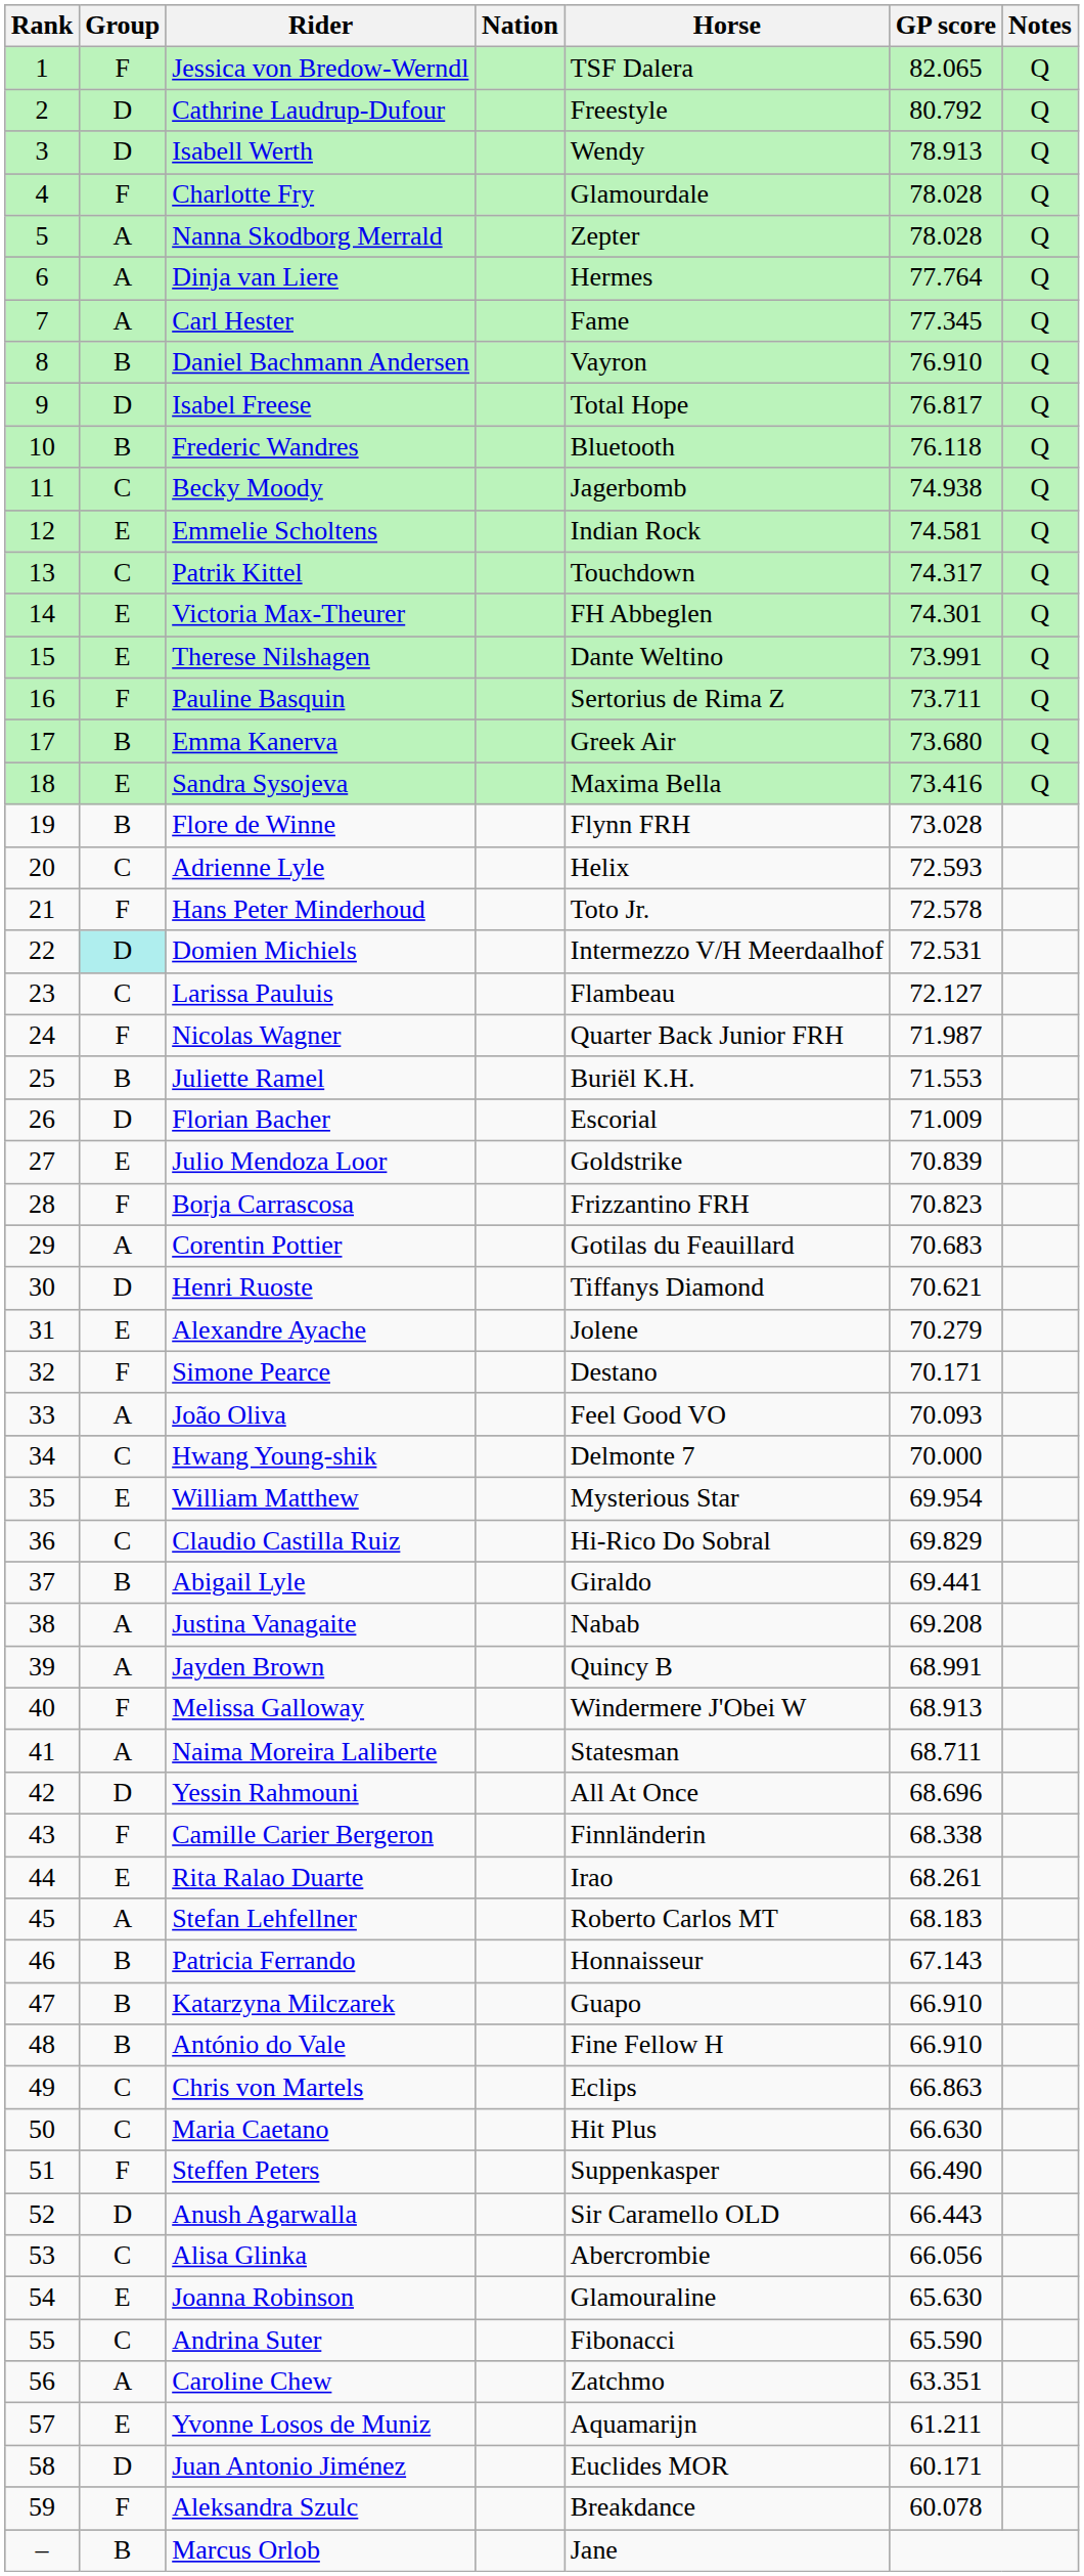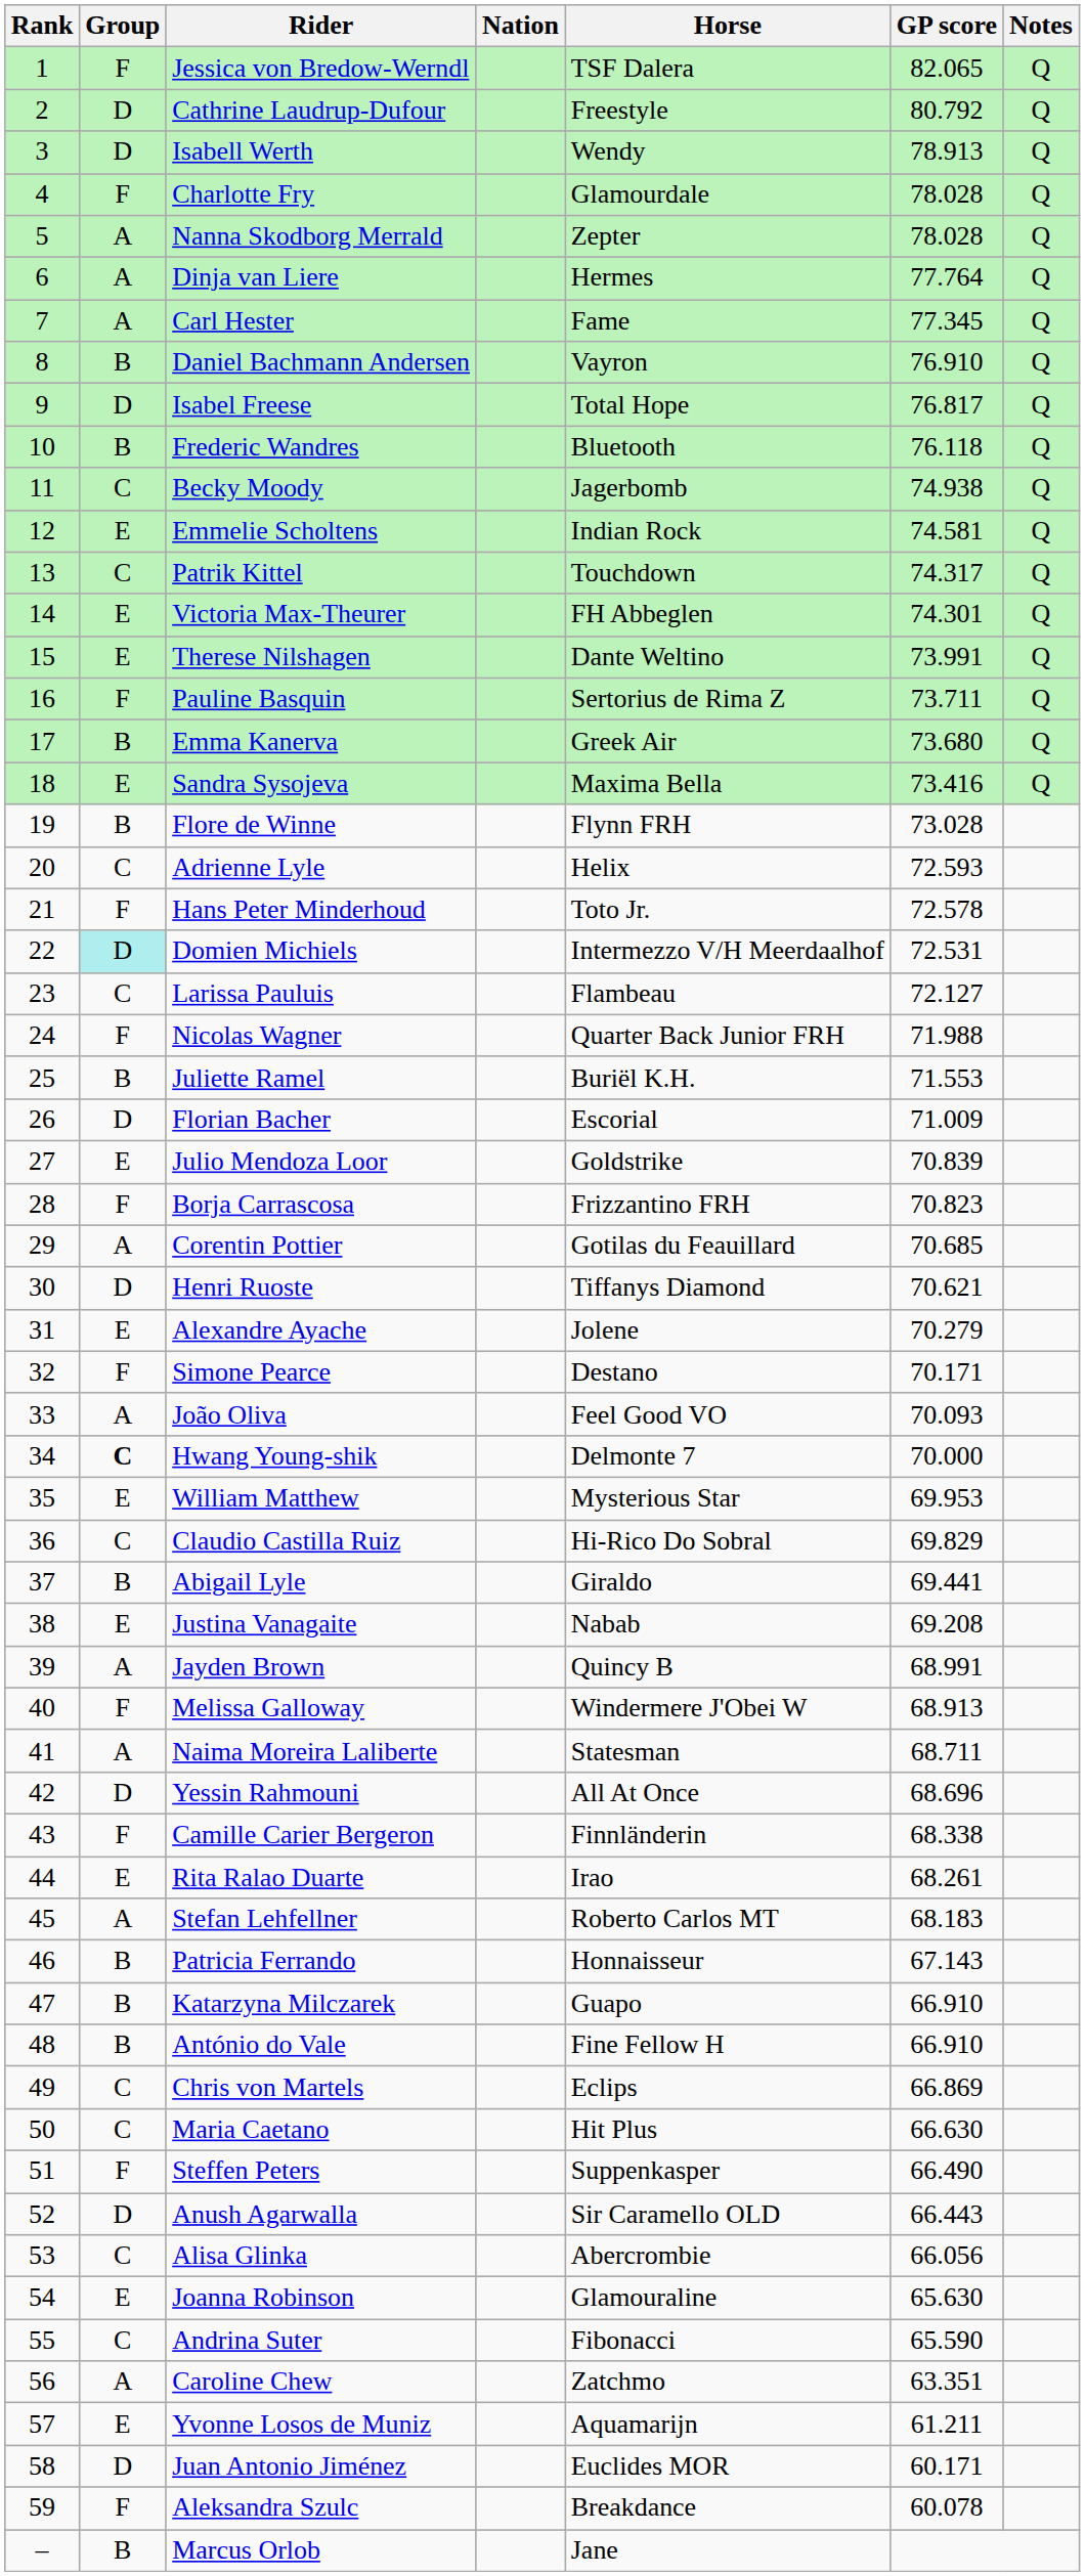 <table class="wikitable sortable" style="text-align:center">
 <tr>
 <th>Rank</th>
 <th>Group</th>
 <th>Rider</th>
 <th>Nation</th>
 <th>Horse</th>
 <th>GP score</th>
 <th>Notes</th>
 </tr>
 <tr bgcolor=bbf3bb>
 <td>1</td>
 <td>F</td>
 <td align=left><a href='#'>Jessica von Bredow-Werndl</a></td>
 <td align=left></td>
 <td align=left>TSF Dalera</td>
 <td>82.065</td>
 <td>Q</td>
 </tr>
 <tr bgcolor=bbf3bb>
 <td>2</td>
 <td>D</td>
 <td align=left><a href='#'>Cathrine Laudrup-Dufour</a></td>
 <td align=left></td>
 <td align=left>Freestyle</td>
 <td>80.792</td>
 <td>Q</td>
 </tr>
 <tr bgcolor=bbf3bb>
 <td>3</td>
 <td>D</td>
 <td align=left><a href='#'>Isabell Werth</a></td>
 <td align=left></td>
 <td align=left>Wendy</td>
 <td>78.913</td>
 <td>Q</td>
 </tr>
 <tr bgcolor=bbf3bb>
 <td>4</td>
 <td>F</td>
 <td align=left><a href='#'>Charlotte Fry</a></td>
 <td align=left></td>
 <td align=left>Glamourdale</td>
 <td>78.028</td>
 <td>Q</td>
 </tr>
 <tr bgcolor=bbf3bb>
 <td>5</td>
 <td>A</td>
 <td align=left><a href='#'>Nanna Skodborg Merrald</a></td>
 <td align=left></td>
 <td align=left>Zepter</td>
 <td>78.028</td>
 <td>Q</td>
 </tr>
 <tr bgcolor=bbf3bb>
 <td>6</td>
 <td>A</td>
 <td align=left><a href='#'>Dinja van Liere</a></td>
 <td align=left></td>
 <td align=left>Hermes</td>
 <td>77.764</td>
 <td>Q</td>
 </tr>
 <tr bgcolor=bbf3bb>
 <td>7</td>
 <td>A</td>
 <td align=left><a href='#'>Carl Hester</a></td>
 <td align=left></td>
 <td align=left>Fame</td>
 <td>77.345</td>
 <td>Q</td>
 </tr>
 <tr bgcolor=bbf3bb>
 <td>8</td>
 <td>B</td>
 <td align=left><a href='#'>Daniel Bachmann Andersen</a></td>
 <td align=left></td>
 <td align=left>Vayron</td>
 <td>76.910</td>
 <td>Q</td>
 </tr>
 <tr bgcolor=bbf3bb>
 <td>9</td>
 <td>D</td>
 <td align=left><a href='#'>Isabel Freese</a></td>
 <td align=left></td>
 <td align=left>Total Hope</td>
 <td>76.817</td>
 <td>Q</td>
 </tr>
 <tr bgcolor=bbf3bb>
 <td>10</td>
 <td>B</td>
 <td align=left><a href='#'>Frederic Wandres</a></td>
 <td align=left></td>
 <td align=left>Bluetooth</td>
 <td>76.118</td>
 <td>Q</td>
 </tr>
 <tr bgcolor=bbf3bb>
 <td>11</td>
 <td>C</td>
 <td align=left><a href='#'>Becky Moody</a></td>
 <td align=left></td>
 <td align=left>Jagerbomb</td>
 <td>74.938</td>
 <td>Q</td>
 </tr>
 <tr bgcolor=bbf3bb>
 <td>12</td>
 <td>E</td>
 <td align=left><a href='#'>Emmelie Scholtens</a></td>
 <td align=left></td>
 <td align=left>Indian Rock</td>
 <td>74.581</td>
 <td>Q</td>
 </tr>
 <tr bgcolor=bbf3bb>
 <td>13</td>
 <td>C</td>
 <td align=left><a href='#'>Patrik Kittel</a></td>
 <td align=left></td>
 <td align=left>Touchdown</td>
 <td>74.317</td>
 <td>Q</td>
 </tr>
 <tr bgcolor=bbf3bb>
 <td>14</td>
 <td>E</td>
 <td align=left><a href='#'>Victoria Max-Theurer</a></td>
 <td align=left></td>
 <td align=left>FH Abbeglen</td>
 <td>74.301</td>
 <td>Q</td>
 </tr>
 <tr bgcolor=bbf3bb>
 <td>15</td>
 <td>E</td>
 <td align=left><a href='#'>Therese Nilshagen</a></td>
 <td align=left></td>
 <td align=left>Dante Weltino</td>
 <td>73.991</td>
 <td>Q</td>
 </tr>
 <tr bgcolor=bbf3bb>
 <td>16</td>
 <td>F</td>
 <td align=left><a href='#'>Pauline Basquin</a></td>
 <td align=left></td>
 <td align=left>Sertorius de Rima Z</td>
 <td>73.711</td>
 <td>Q</td>
 </tr>
 <tr bgcolor=bbf3bb>
 <td>17</td>
 <td>B</td>
 <td align=left><a href='#'>Emma Kanerva</a></td>
 <td align=left></td>
 <td align=left>Greek Air</td>
 <td>73.680</td>
 <td>Q</td>
 </tr>
 <tr bgcolor=bbf3bb>
 <td>18</td>
 <td>E</td>
 <td align=left><a href='#'>Sandra Sysojeva</a></td>
 <td align=left></td>
 <td align=left>Maxima Bella</td>
 <td>73.416</td>
 <td>Q</td>
 </tr>
 <tr>
 <td>19</td>
 <td>B</td>
 <td align=left><a href='#'>Flore de Winne</a></td>
 <td align=left></td>
 <td align=left>Flynn FRH</td>
 <td>73.028</td>
 <td></td>
 </tr>
 <tr>
 <td>20</td>
 <td>C</td>
 <td align=left><a href='#'>Adrienne Lyle</a></td>
 <td align=left></td>
 <td align=left>Helix</td>
 <td>72.593</td>
 <td></td>
 </tr>
 <tr>
 <td>21</td>
 <td>F</td>
 <td align=left><a href='#'>Hans Peter Minderhoud</a></td>
 <td align=left></td>
 <td align=left>Toto Jr.</td>
 <td>72.578</td>
 <td></td>
 </tr>
 <tr>
 <td>22</td>
 <td style="background: paleturquoise;">D</td>
 <td align=left><a href='#'>Domien Michiels</a></td>
 <td align=left></td>
 <td align=left>Intermezzo V/H Meerdaalhof</td>
 <td>72.531</td>
 <td></td>
 </tr>
 <tr>
 <td>23</td>
 <td>C</td>
 <td align=left><a href='#'>Larissa Pauluis</a></td>
 <td align=left></td>
 <td align=left>Flambeau</td>
 <td>72.127</td>
 <td></td>
 </tr>
 <tr>
 <td>24</td>
 <td>F</td>
 <td align=left><a href='#'>Nicolas Wagner</a></td>
 <td align=left></td>
 <td align=left>Quarter Back Junior FRH</td>
-<td>71.987</td>
+<td>71.988</td>
 <td></td>
 </tr>
 <tr>
 <td>25</td>
 <td>B</td>
 <td align=left><a href='#'>Juliette Ramel</a></td>
 <td align=left></td>
 <td align=left>Buriël K.H.</td>
 <td>71.553</td>
 <td></td>
 </tr>
 <tr>
 <td>26</td>
 <td>D</td>
 <td align=left><a href='#'>Florian Bacher</a></td>
 <td align=left></td>
 <td align=left>Escorial</td>
 <td>71.009</td>
 <td></td>
 </tr>
 <tr>
 <td>27</td>
 <td>E</td>
 <td align=left><a href='#'>Julio Mendoza Loor</a></td>
 <td align=left></td>
 <td align=left>Goldstrike</td>
 <td>70.839</td>
 <td></td>
 </tr>
 <tr>
 <td>28</td>
 <td>F</td>
 <td align=left><a href='#'>Borja Carrascosa</a></td>
 <td align=left></td>
 <td align=left>Frizzantino FRH</td>
 <td>70.823</td>
 <td></td>
 </tr>
 <tr>
 <td>29</td>
 <td>A</td>
 <td align=left><a href='#'>Corentin Pottier</a></td>
 <td align=left></td>
 <td align=left>Gotilas du Feauillard</td>
-<td>70.683</td>
+<td>70.685</td>
 <td></td>
 </tr>
 <tr>
 <td>30</td>
 <td>D</td>
 <td align=left><a href='#'>Henri Ruoste</a></td>
 <td align=left></td>
 <td align=left>Tiffanys Diamond</td>
 <td>70.621</td>
 <td></td>
 </tr>
 <tr>
 <td>31</td>
 <td>E</td>
 <td align=left><a href='#'>Alexandre Ayache</a></td>
 <td align=left></td>
 <td align=left>Jolene</td>
 <td>70.279</td>
 <td></td>
 </tr>
 <tr>
 <td>32</td>
 <td>F</td>
 <td align=left><a href='#'>Simone Pearce</a></td>
 <td align=left></td>
 <td align=left>Destano</td>
 <td>70.171</td>
 <td></td>
 </tr>
 <tr>
 <td>33</td>
 <td>A</td>
 <td align=left><a href='#'>João Oliva</a></td>
 <td align=left></td>
 <td align=left>Feel Good VO</td>
 <td>70.093</td>
 <td></td>
 </tr>
 <tr>
 <td>34</td>
-<td>C</td>
+<td><strong>C</strong></td>
 <td align=left><a href='#'>Hwang Young-shik</a></td>
 <td align=left></td>
 <td align=left>Delmonte 7</td>
 <td>70.000</td>
 <td></td>
 </tr>
 <tr>
 <td>35</td>
 <td>E</td>
 <td align=left><a href='#'>William Matthew</a></td>
 <td align=left></td>
 <td align=left>Mysterious Star</td>
-<td>69.954</td>
+<td>69.953</td>
 <td></td>
 </tr>
 <tr>
 <td>36</td>
 <td>C</td>
 <td align=left><a href='#'>Claudio Castilla Ruiz</a></td>
 <td align=left></td>
 <td align=left>Hi-Rico Do Sobral</td>
 <td>69.829</td>
 <td></td>
 </tr>
 <tr>
 <td>37</td>
 <td>B</td>
 <td align=left><a href='#'>Abigail Lyle</a></td>
 <td align=left></td>
 <td align=left>Giraldo</td>
 <td>69.441</td>
 <td></td>
 </tr>
 <tr>
 <td>38</td>
-<td>A</td>
+<td>E</td>
 <td align=left><a href='#'>Justina Vanagaite</a></td>
 <td align=left></td>
 <td align=left>Nabab</td>
 <td>69.208</td>
 <td></td>
 </tr>
 <tr>
 <td>39</td>
 <td>A</td>
 <td align=left><a href='#'>Jayden Brown</a></td>
 <td align=left></td>
 <td align=left>Quincy B</td>
 <td>68.991</td>
 <td></td>
 </tr>
 <tr>
 <td>40</td>
 <td>F</td>
 <td align=left><a href='#'>Melissa Galloway</a></td>
 <td align=left></td>
 <td align=left>Windermere J'Obei W</td>
 <td>68.913</td>
 <td></td>
 </tr>
 <tr>
 <td>41</td>
 <td>A</td>
 <td align=left><a href='#'>Naima Moreira Laliberte</a></td>
 <td align=left></td>
 <td align=left>Statesman</td>
 <td>68.711</td>
 <td></td>
 </tr>
 <tr>
 <td>42</td>
 <td>D</td>
 <td align=left><a href='#'>Yessin Rahmouni</a></td>
 <td align=left></td>
 <td align=left>All At Once</td>
 <td>68.696</td>
 <td></td>
 </tr>
 <tr>
 <td>43</td>
 <td>F</td>
 <td align=left><a href='#'>Camille Carier Bergeron</a></td>
 <td align=left></td>
 <td align=left>Finnländerin</td>
 <td>68.338</td>
 <td></td>
 </tr>
 <tr>
 <td>44</td>
 <td>E</td>
 <td align=left><a href='#'>Rita Ralao Duarte</a></td>
 <td align=left></td>
 <td align=left>Irao</td>
 <td>68.261</td>
 <td></td>
 </tr>
 <tr>
 <td>45</td>
 <td>A</td>
 <td align=left><a href='#'>Stefan Lehfellner</a></td>
 <td align=left></td>
 <td align=left>Roberto Carlos MT</td>
 <td>68.183</td>
 <td></td>
 </tr>
 <tr>
 <td>46</td>
 <td>B</td>
 <td align=left><a href='#'>Patricia Ferrando</a></td>
 <td align=left></td>
 <td align=left>Honnaisseur</td>
 <td>67.143</td>
 <td></td>
 </tr>
 <tr>
 <td>47</td>
 <td>B</td>
 <td align=left><a href='#'>Katarzyna Milczarek</a></td>
 <td align=left></td>
 <td align=left>Guapo</td>
 <td>66.910</td>
 <td></td>
 </tr>
 <tr>
 <td>48</td>
 <td>B</td>
 <td align=left><a href='#'>António do Vale</a></td>
 <td align=left></td>
 <td align=left>Fine Fellow H</td>
 <td>66.910</td>
 <td></td>
 </tr>
 <tr>
 <td>49</td>
 <td>C</td>
 <td align=left><a href='#'>Chris von Martels</a></td>
 <td align=left></td>
 <td align=left>Eclips</td>
-<td>66.863</td>
+<td>66.869</td>
 <td></td>
 </tr>
 <tr>
 <td>50</td>
 <td>C</td>
 <td align=left><a href='#'>Maria Caetano</a></td>
 <td align=left></td>
 <td align=left>Hit Plus</td>
 <td>66.630</td>
 <td></td>
 </tr>
 <tr>
 <td>51</td>
 <td>F</td>
 <td align=left><a href='#'>Steffen Peters</a></td>
 <td align=left></td>
 <td align=left>Suppenkasper</td>
 <td>66.490</td>
 <td></td>
 </tr>
 <tr>
 <td>52</td>
 <td>D</td>
 <td align=left><a href='#'>Anush Agarwalla</a></td>
 <td align=left></td>
 <td align=left>Sir Caramello OLD</td>
 <td>66.443</td>
 <td></td>
 </tr>
 <tr>
 <td>53</td>
 <td>C</td>
 <td align=left><a href='#'>Alisa Glinka</a></td>
 <td align=left></td>
 <td align=left>Abercrombie</td>
 <td>66.056</td>
 <td></td>
 </tr>
 <tr>
 <td>54</td>
 <td>E</td>
 <td align=left><a href='#'>Joanna Robinson</a></td>
 <td align=left></td>
 <td align=left>Glamouraline</td>
 <td>65.630</td>
 <td></td>
 </tr>
 <tr>
 <td>55</td>
 <td>C</td>
 <td align=left><a href='#'>Andrina Suter</a></td>
 <td align=left></td>
 <td align=left>Fibonacci</td>
 <td>65.590</td>
 <td></td>
 </tr>
 <tr>
 <td>56</td>
 <td>A</td>
 <td align=left><a href='#'>Caroline Chew</a></td>
 <td align=left></td>
 <td align=left>Zatchmo</td>
 <td>63.351</td>
 <td></td>
 </tr>
 <tr>
 <td>57</td>
 <td>E</td>
 <td align=left><a href='#'>Yvonne Losos de Muniz</a></td>
 <td align=left></td>
 <td align=left>Aquamarijn</td>
 <td>61.211</td>
 <td></td>
 </tr>
 <tr>
 <td>58</td>
 <td>D</td>
 <td align=left><a href='#'>Juan Antonio Jiménez</a></td>
 <td align=left></td>
 <td align=left>Euclides MOR</td>
 <td>60.171</td>
 <td></td>
 </tr>
 <tr>
 <td>59</td>
 <td>F</td>
 <td align=left><a href='#'>Aleksandra Szulc</a></td>
 <td align=left></td>
 <td align=left>Breakdance</td>
 <td>60.078</td>
 <td></td>
 </tr>
 <tr>
 <td>–</td>
 <td>B</td>
 <td align=left><a href='#'>Marcus Orlob</a></td>
 <td align=left></td>
 <td align=left>Jane</td>
 <td colspan="2" data-sort-value=0></td>
 </tr>
 </table>
